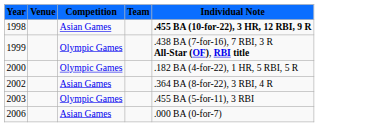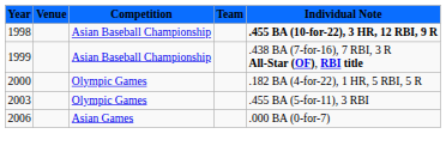 <table class="wikitable">
 <tr>
 <th style="background:#0A6EFF"><span>Year</span></th>
 <th style="background:#0A6EFF"><span>Venue</span></th>
 <th style="background:#0A6EFF"><span>Competition</span></th>
 <th style="background:#0A6EFF"><span>Team</span></th>
 <th style="background:#0A6EFF"><span>Individual Note</span></th>
 </tr>
 <tr>
 <td>1998</td>
 <td></td>
-<td><a href='#'>Asian Games</a></td>
+<td><a href='#'>Asian Baseball Championship</a></td>
 <td style="text-align:center"></td>
 <td><strong>.455 BA (10-for-22), 3 HR, 12 RBI, 9 R</strong></td>
 </tr>
 <tr>
 <td>1999</td>
 <td></td>
-<td><a href='#'>Olympic Games</a></td>
+<td><a href='#'>Asian Baseball Championship</a></td>
 <td style="text-align:center"></td>
 <td>.438 BA (7-for-16), 7 RBI, 3 R<br><strong>All-Star (<a href='#'>OF</a>)</strong>, <strong><a href='#'>RBI</a> title</strong></td>
 </tr>
 <tr>
 <td>2000</td>
 <td></td>
 <td><a href='#'>Olympic Games</a></td>
 <td style="text-align:center"></td>
 <td>.182 BA (4-for-22), 1 HR, 5 RBI, 5 R</td>
-</tr>
-<tr>
-<td>2002</td>
-<td></td>
-<td><a href='#'>Asian Games</a></td>
-<td style="text-align:center"></td>
-<td>.364 BA (8-for-22), 3 RBI, 4 R</td>
 </tr>
 <tr>
 <td>2003</td>
 <td></td>
 <td><a href='#'>Olympic Games</a></td>
 <td style="text-align:center"></td>
 <td>.455 BA (5-for-11), 3 RBI</td>
 </tr>
 <tr>
 <td>2006</td>
 <td></td>
 <td><a href='#'>Asian Games</a></td>
 <td style="text-align:center"></td>
 <td>.000 BA (0-for-7)</td>
 </tr>
 </table>
